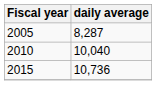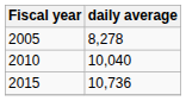 <table class="wikitable">
 <tr>
 <th>Fiscal year</th>
 <th>daily average</th>
 </tr>
 <tr>
 <td>2005</td>
-<td>8,287</td>
+<td>8,278</td>
 </tr>
 <tr>
 <td>2010</td>
 <td>10,040</td>
 </tr>
 <tr>
 <td>2015</td>
 <td>10,736</td>
 </tr>
 <tr>
 </tr>
 </table>
